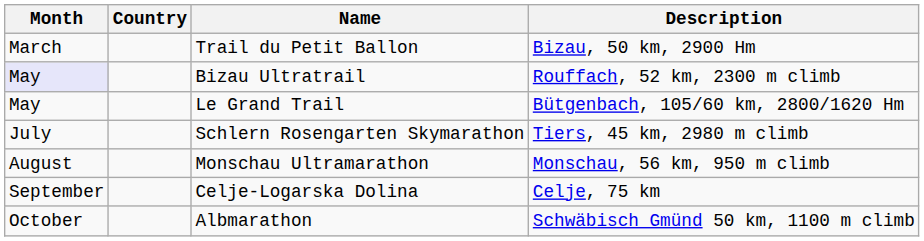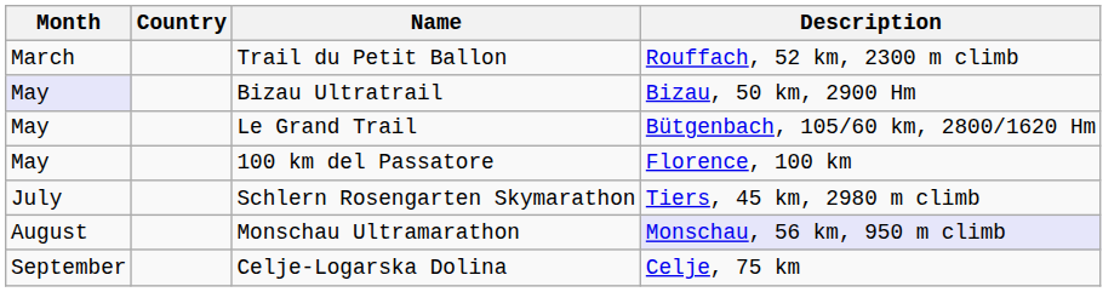 <table class="wikitable sortable">
 <tr>
 <th>Month</th>
 <th>Country</th>
 <th>Name</th>
 <th>Description</th>
 </tr>
 <tr>
 <td>March</td>
 <td></td>
 <td>Trail du Petit Ballon</td>
-<td><a href='#'>Bizau</a>, 50 km, 2900 Hm</td>
+<td><a href='#'>Rouffach</a>, 52 km, 2300 m climb</td>
 </tr>
 <tr>
 <td style="background: lavender;">May</td>
 <td></td>
 <td>Bizau Ultratrail</td>
-<td><a href='#'>Rouffach</a>, 52 km, 2300 m climb</td>
+<td><a href='#'>Bizau</a>, 50 km, 2900 Hm</td>
 </tr>
 <tr>
 <td>May</td>
 <td></td>
 <td>Le Grand Trail</td>
 <td><a href='#'>Bütgenbach</a>, 105/60 km, 2800/1620 Hm</td>
+</tr>
+<tr>
+<td>May</td>
+<td></td>
+<td>100 km del Passatore</td>
+<td><a href='#'>Florence</a>, 100 km</td>
 </tr>
 <tr>
 <td>July</td>
 <td></td>
 <td>Schlern Rosengarten Skymarathon</td>
 <td><a href='#'>Tiers</a>, 45 km, 2980 m climb</td>
 </tr>
 <tr>
 <td>August</td>
 <td></td>
 <td>Monschau Ultramarathon</td>
-<td><a href='#'>Monschau</a>, 56 km, 950 m climb</td>
+<td style="background: lavender;"><a href='#'>Monschau</a>, 56 km, 950 m climb</td>
 </tr>
 <tr>
 <td>September</td>
 <td></td>
 <td>Celje-Logarska Dolina</td>
 <td><a href='#'>Celje</a>, 75 km</td>
 </tr>
-<tr>
-<td>October</td>
-<td></td>
-<td>Albmarathon</td>
-<td><a href='#'>Schwäbisch Gmünd</a> 50 km, 1100 m climb</td>
-</tr>
 </table>
